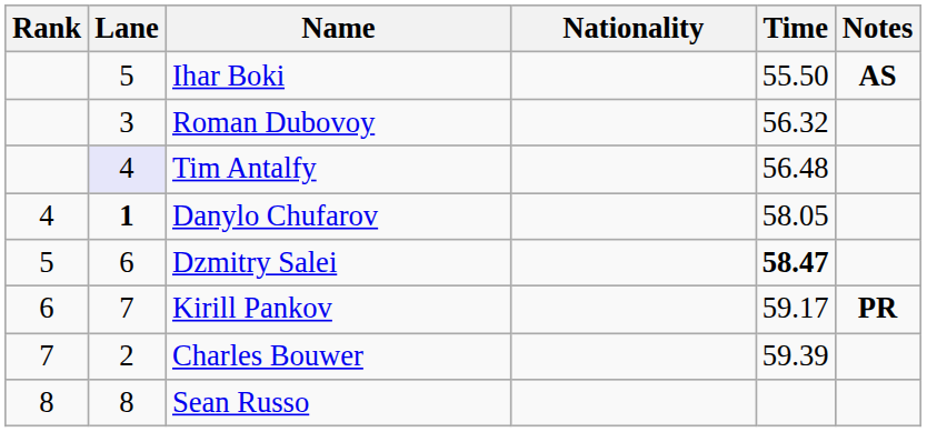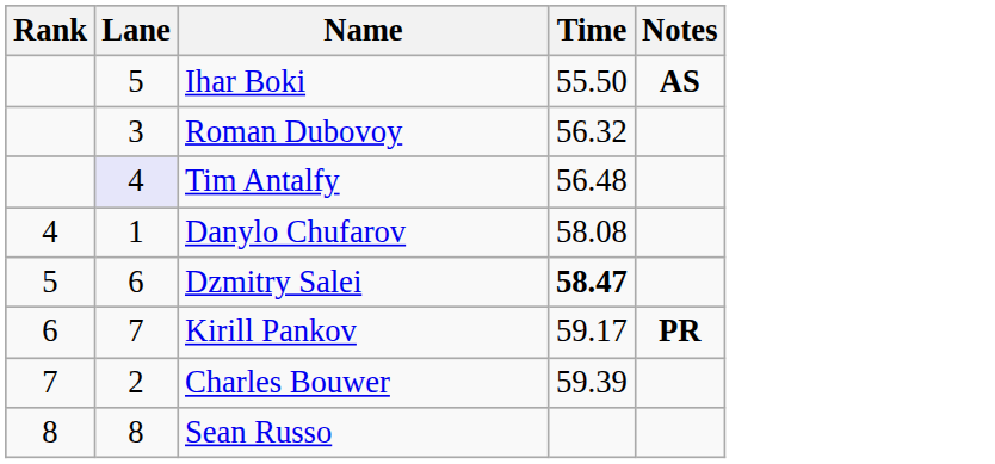 <table class="wikitable sortable" style="text-align:center">
 <tr>
 <th>Rank</th>
 <th>Lane</th>
 <th style="width:180px">Name</th>
-<th style="width:125px">Nationality</th>
 <th>Time</th>
 <th>Notes</th>
 </tr>
 <tr>
 <td></td>
 <td>5</td>
 <td style="text-align:left;"><a href='#'>Ihar Boki</a></td>
-<td style="text-align:left;"></td>
 <td>55.50</td>
 <td><strong>AS</strong></td>
 </tr>
 <tr>
 <td></td>
 <td>3</td>
 <td style="text-align:left;"><a href='#'>Roman Dubovoy</a></td>
-<td style="text-align:left;"></td>
 <td>56.32</td>
 <td></td>
 </tr>
 <tr>
 <td></td>
 <td style="background: lavender;">4</td>
 <td style="text-align:left;"><a href='#'>Tim Antalfy</a></td>
-<td style="text-align:left;"></td>
 <td>56.48</td>
 <td></td>
 </tr>
 <tr>
 <td>4</td>
-<td><strong>1</strong></td>
+<td>1</td>
 <td style="text-align:left;"><a href='#'>Danylo Chufarov</a></td>
-<td style="text-align:left;"></td>
-<td>58.05</td>
+<td>58.08</td>
 <td></td>
 </tr>
 <tr>
 <td>5</td>
 <td>6</td>
 <td style="text-align:left;"><a href='#'>Dzmitry Salei</a></td>
-<td style="text-align:left;"></td>
 <td><strong>58.47</strong></td>
 <td></td>
 </tr>
 <tr>
 <td>6</td>
 <td>7</td>
 <td style="text-align:left;"><a href='#'>Kirill Pankov</a></td>
-<td style="text-align:left;"></td>
 <td>59.17</td>
 <td><strong>PR</strong></td>
 </tr>
 <tr>
 <td>7</td>
 <td>2</td>
 <td style="text-align:left;"><a href='#'>Charles Bouwer</a></td>
-<td style="text-align:left;"></td>
 <td>59.39</td>
 <td></td>
 </tr>
 <tr>
 <td>8</td>
 <td>8</td>
 <td style="text-align:left;"><a href='#'>Sean Russo</a></td>
-<td style="text-align:left;"></td>
 <td></td>
 <td></td>
 </tr>
 </table>
